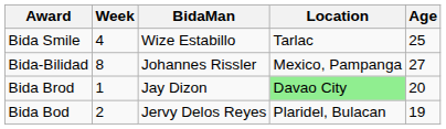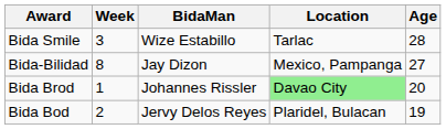 <table class="wikitable">
 <tr>
 <th>Award</th>
 <th>Week</th>
 <th>BidaMan</th>
 <th>Location</th>
 <th>Age</th>
 </tr>
 <tr>
 <td>Bida Smile</td>
-<td>4</td>
+<td>3</td>
 <td>Wize Estabillo</td>
 <td>Tarlac</td>
-<td>25</td>
+<td>28</td>
 </tr>
 <tr>
 <td>Bida-Bilidad</td>
 <td>8</td>
-<td>Johannes Rissler</td>
+<td>Jay Dizon</td>
 <td>Mexico, Pampanga</td>
 <td>27</td>
 </tr>
 <tr>
 <td>Bida Brod</td>
 <td>1</td>
-<td>Jay Dizon</td>
+<td>Johannes Rissler</td>
 <td style="background: lightgreen;">Davao City</td>
 <td>20</td>
 </tr>
 <tr>
 <td>Bida Bod</td>
 <td>2</td>
 <td>Jervy Delos Reyes</td>
 <td>Plaridel, Bulacan</td>
 <td>19</td>
 </tr>
 </table>
